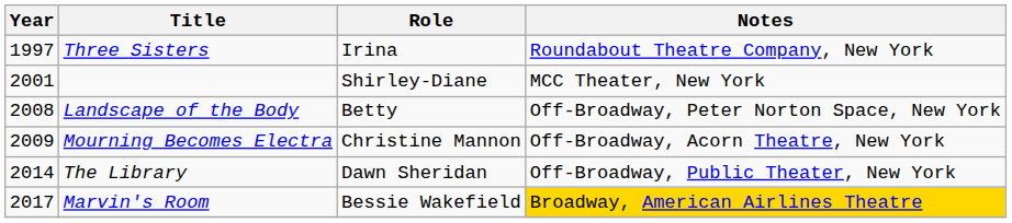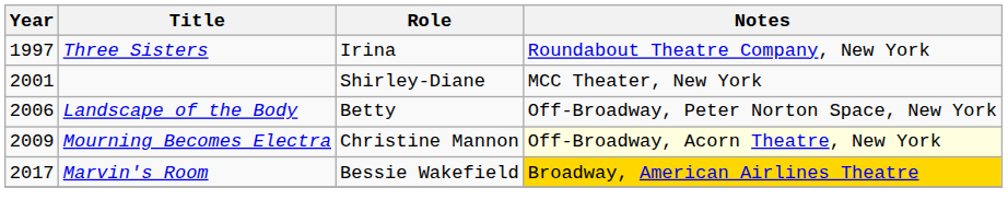 <table class="wikitable sortable">
 <tr>
 <th>Year</th>
 <th>Title</th>
 <th>Role</th>
 <th class="unsortable">Notes</th>
 </tr>
 <tr>
 <td>1997</td>
 <td><em><a href='#'>Three Sisters</a></em></td>
 <td>Irina</td>
 <td><a href='#'>Roundabout Theatre Company</a>, New York</td>
 </tr>
 <tr>
 <td>2001</td>
 <td><em></em></td>
 <td>Shirley-Diane</td>
 <td>MCC Theater, New York</td>
 </tr>
 <tr>
-<td>2008</td>
+<td>2006</td>
 <td><em><a href='#'>Landscape of the Body</a></em></td>
 <td>Betty</td>
 <td>Off-Broadway, Peter Norton Space, New York</td>
 </tr>
 <tr>
 <td>2009</td>
 <td><em><a href='#'>Mourning Becomes Electra</a></em></td>
 <td>Christine Mannon</td>
-<td>Off-Broadway, Acorn <a href='#'>Theatre</a>, New York</td>
-</tr>
-<tr>
-<td>2014</td>
-<td><em>The Library</em></td>
-<td>Dawn Sheridan</td>
-<td>Off-Broadway, <a href='#'>Public Theater</a>, New York</td>
+<td style="background: lightyellow;">Off-Broadway, Acorn <a href='#'>Theatre</a>, New York</td>
 </tr>
 <tr>
 <td>2017</td>
 <td><em><a href='#'>Marvin's Room</a></em></td>
 <td>Bessie Wakefield</td>
 <td style="background: gold;">Broadway, <a href='#'>American Airlines Theatre</a></td>
 </tr>
 <tr>
 </tr>
 </table>
